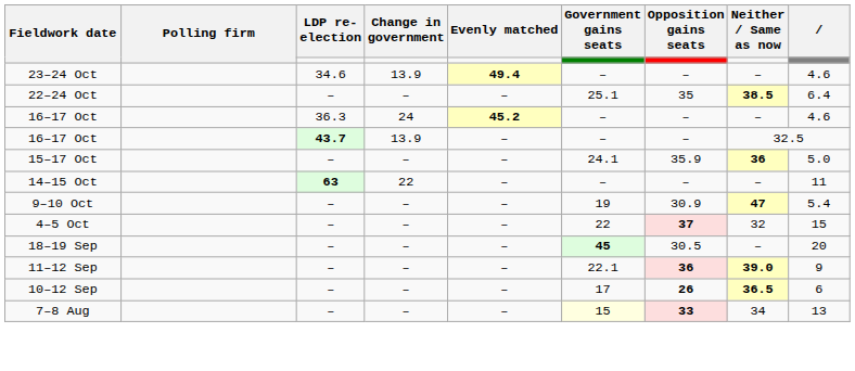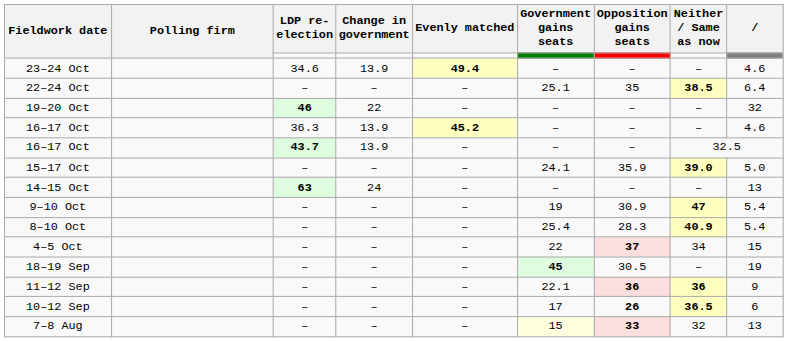 <table class="wikitable mw-datatable" style="text-align:center;font-size:90%;line-height:14px;">
 <tr style="height:38px;">
 <th class="unsortable" rowspan="2" width=100px>Fieldwork date</th>
 <th class="unsortable" rowspan="2" width=155px>Polling firm</th>
 <th class="unsortable" width="50px">LDP re-election</th>
 <th class="unsortable" width="50px">Change in government</th>
 <th>Evenly matched</th>
 <th class="unsortable" width=50px>Government gains seats</th>
 <th class="unsortable" width="50px">Opposition gains seats</th>
 <th class="unsortable" width=50px>Neither / Same as now</th>
 <th class="unsortable" width=50px>/<br></th>
 </tr>
 <tr>
 <td></td>
 <td></td>
 <td></td>
 <td bgcolor="green"></td>
 <td bgcolor="red"></td>
 <td></td>
 <td bgcolor="grey"></td>
 </tr>
 <tr>
 <td>23–24 Oct</td>
 <td> </td>
 <td>34.6</td>
 <td>13.9</td>
 <td style="background:#FFFFBF;"><strong>49.4</strong></td>
 <td>–</td>
 <td>–</td>
 <td>–</td>
 <td>4.6</td>
 </tr>
 <tr>
 <td>22–24 Oct</td>
 <td></td>
 <td>–</td>
 <td>–</td>
 <td>–</td>
 <td>25.1</td>
 <td>35</td>
 <td style="background:#FFFFBF;"><strong>38.5</strong></td>
 <td>6.4</td>
 </tr>
 <tr>
+<td>19–20 Oct</td>
+<td></td>
+<td style="background:#DEFDDE"><strong>46</strong></td>
+<td>22</td>
+<td>–</td>
+<td>–</td>
+<td>–</td>
+<td>–</td>
+<td>32</td>
+</tr>
+<tr>
 <td>16–17 Oct</td>
 <td></td>
 <td>36.3</td>
-<td>24</td>
+<td>13.9</td>
 <td style="background:#FFFFBF;"><strong>45.2</strong></td>
 <td>–</td>
 <td>–</td>
 <td>–</td>
 <td>4.6</td>
 </tr>
 <tr>
 <td>16–17 Oct</td>
 <td></td>
 <td style="background:#DEFDDE"><strong>43.7</strong></td>
 <td>13.9</td>
 <td>–</td>
 <td>–</td>
 <td>–</td>
 <td colspan="2">32.5</td>
 </tr>
 <tr>
 <td>15–17 Oct</td>
 <td></td>
 <td>–</td>
 <td>–</td>
 <td>–</td>
 <td>24.1</td>
 <td>35.9</td>
-<td style="background:#FFFFBF;"><strong>36</strong></td>
+<td style="background:#FFFFBF;"><strong>39.0</strong></td>
 <td>5.0</td>
 </tr>
 <tr>
 <td>14–15 Oct</td>
 <td></td>
 <td style="background:#DEFDDE"><strong>63</strong></td>
-<td>22</td>
+<td>24</td>
 <td>–</td>
 <td>–</td>
 <td>–</td>
 <td>–</td>
-<td>11</td>
+<td>13</td>
 </tr>
 <tr>
 <td>9–10 Oct</td>
 <td></td>
 <td>–</td>
 <td>–</td>
 <td>–</td>
 <td>19</td>
 <td>30.9</td>
 <td style="background:#FFFFBF;"><strong>47</strong></td>
 <td>5.4</td>
 </tr>
 <tr>
+<td>8–10 Oct</td>
+<td></td>
+<td>–</td>
+<td>–</td>
+<td>–</td>
+<td>25.4</td>
+<td>28.3</td>
+<td style="background:#FFFFBF;"><strong>40.9</strong></td>
+<td>5.4</td>
+</tr>
+<tr>
 <td>4–5 Oct</td>
 <td></td>
 <td>–</td>
 <td>–</td>
 <td>–</td>
 <td>22</td>
 <td style="background:#FDDEDE"><strong>37</strong></td>
-<td>32</td>
+<td>34</td>
 <td>15</td>
 </tr>
 <tr>
 <td>18–19 Sep</td>
 <td></td>
 <td>–</td>
 <td>–</td>
 <td>–</td>
 <td style="background:#DEFDDE"><strong>45</strong></td>
 <td>30.5</td>
 <td>–</td>
-<td>20</td>
+<td>19</td>
 </tr>
 <tr>
 <td>11–12 Sep</td>
 <td></td>
 <td>–</td>
 <td>–</td>
 <td>–</td>
 <td>22.1</td>
 <td style="background:#FDDEDE"><strong>36</strong></td>
-<td style="background:#FFFFBF;"><strong>39.0</strong></td>
+<td style="background:#FFFFBF;"><strong>36</strong></td>
 <td>9</td>
 </tr>
 <tr>
 <td>10–12 Sep</td>
 <td></td>
 <td>–</td>
 <td>–</td>
 <td>–</td>
 <td>17</td>
 <td><strong>26</strong></td>
 <td style="background:#FFFFBF;"><strong>36.5</strong></td>
 <td>6</td>
 </tr>
 <tr>
 <td>7–8 Aug</td>
 <td></td>
 <td>–</td>
 <td>–</td>
 <td>–</td>
 <td style="background: lightyellow;">15</td>
 <td style="background:#FDDEDE"><strong>33</strong></td>
-<td>34</td>
+<td>32</td>
 <td>13</td>
 </tr>
 </table>
